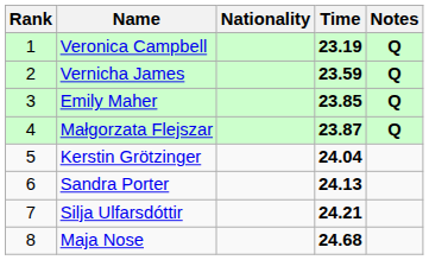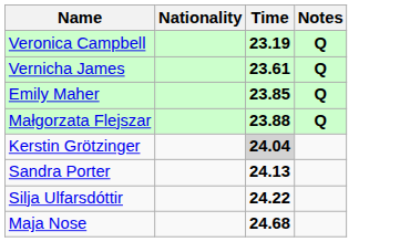 <table class="wikitable sortable" style="text-align:center">
 <tr>
-<th>Rank</th>
 <th>Name</th>
 <th>Nationality</th>
 <th>Time</th>
 <th>Notes</th>
 </tr>
 <tr bgcolor=ccffcc>
-<td>1</td>
 <td align=left><a href='#'>Veronica Campbell</a></td>
 <td align=left></td>
 <td><strong>23.19</strong></td>
 <td><strong>Q</strong></td>
 </tr>
 <tr bgcolor=ccffcc>
-<td>2</td>
 <td align=left><a href='#'>Vernicha James</a></td>
 <td align=left></td>
-<td><strong>23.59</strong></td>
+<td><strong>23.61</strong></td>
 <td><strong>Q</strong></td>
 </tr>
 <tr bgcolor=ccffcc>
-<td>3</td>
 <td align=left><a href='#'>Emily Maher</a></td>
 <td align=left></td>
 <td><strong>23.85</strong></td>
 <td><strong>Q</strong></td>
 </tr>
 <tr bgcolor=ccffcc>
-<td>4</td>
 <td align=left><a href='#'>Małgorzata Flejszar</a></td>
 <td align=left></td>
-<td><strong>23.87</strong></td>
+<td><strong>23.88</strong></td>
 <td><strong>Q</strong></td>
 </tr>
 <tr>
-<td>5</td>
 <td align=left><a href='#'>Kerstin Grötzinger</a></td>
 <td align=left></td>
-<td><strong>24.04</strong></td>
+<td style="background: lightgrey;"><strong>24.04</strong></td>
 <td></td>
 </tr>
 <tr>
-<td>6</td>
 <td align=left><a href='#'>Sandra Porter</a></td>
 <td align=left></td>
 <td><strong>24.13</strong></td>
 <td></td>
 </tr>
 <tr>
-<td>7</td>
 <td align=left><a href='#'>Silja Ulfarsdóttir</a></td>
 <td align=left></td>
-<td><strong>24.21</strong></td>
+<td><strong>24.22</strong></td>
 <td></td>
 </tr>
 <tr>
-<td>8</td>
 <td align=left><a href='#'>Maja Nose</a></td>
 <td align=left></td>
 <td><strong>24.68</strong></td>
 <td></td>
 </tr>
 </table>
